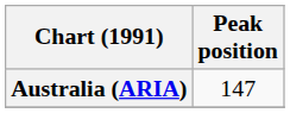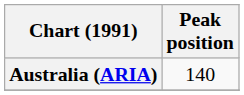 <table class="wikitable plainrowheaders sortable">
 <tr>
 <th>Chart (1991)</th>
 <th>Peak<br>position</th>
 </tr>
 <tr>
 <th scope="row">Australia (<a href='#'>ARIA</a>)</th>
-<td align="center">147</td>
+<td align="center">140</td>
 </tr>
 <tr>
 </tr>
 <tr>
 </tr>
 <tr>
 </tr>
 </table>
